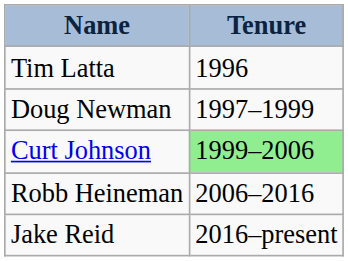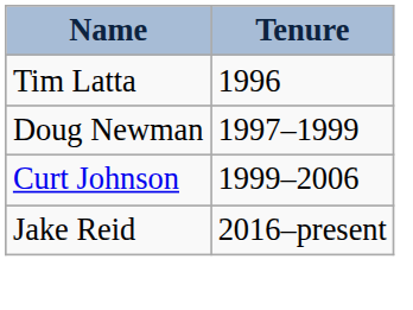 <table class="wikitable">
 <tr>
 <th style="background:#A7BCD6; color:#0C2340;" scope="col">Name</th>
 <th style="background:#A7BCD6; color:#0C2340;" scope="col">Tenure</th>
 </tr>
 <tr>
 <td>Tim Latta</td>
 <td>1996</td>
 </tr>
 <tr>
 <td>Doug Newman</td>
 <td>1997–1999</td>
 </tr>
 <tr>
 <td><a href='#'>Curt Johnson</a></td>
-<td style="background: lightgreen;">1999–2006</td>
-</tr>
-<tr>
-<td>Robb Heineman</td>
-<td>2006–2016</td>
+<td>1999–2006</td>
 </tr>
 <tr>
 <td>Jake Reid</td>
 <td>2016–present</td>
 </tr>
 </table>
